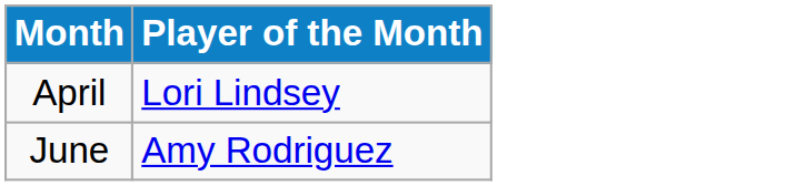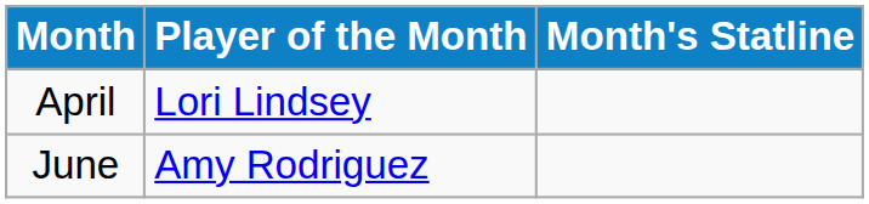 <table class=wikitable>
 <tr>
 <th style="color:white; background:#0E80C6;">Month</th>
 <th style="color:white; background:#0E80C6;">Player of the Month</th>
+<th style="color:white; background:#0E80C6;">Month's Statline</th>
 </tr>
 <tr>
 <td align=center>April</td>
 <td> <a href='#'>Lori Lindsey</a></td>
+<td></td>
 </tr>
 <tr>
 <td align=center>June</td>
 <td> <a href='#'>Amy Rodriguez</a></td>
+<td></td>
 </tr>
 </table>
